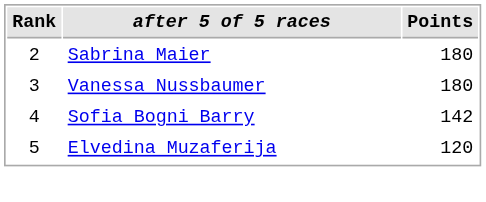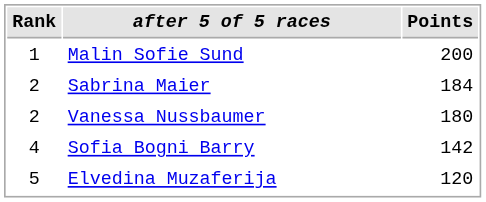 <table cellspacing="1" cellpadding="3" style="border:1px solid #aaa; font-size:86%;">
 <tr style="background:#e4e4e4;">
 <th style="border-bottom:1px solid #aaa; width:10px;">Rank</th>
 <th style="border-bottom:1px solid #aaa; width:200px; white-space:nowrap;"><em>after 5 of 5 races</em></th>
 <th style="border-bottom:1px solid #aaa; width:20px;">Points</th>
 </tr>
 <tr>
+<td style="text-align:center;">1</td>
+<td> <a href='#'>Malin Sofie Sund</a></td>
+<td align="right">200</td>
+</tr>
+<tr>
 <td style="text-align:center;">2</td>
 <td> <a href='#'>Sabrina Maier</a></td>
-<td align="right">180</td>
+<td align="right">184</td>
 </tr>
 <tr>
-<td style="text-align:center;">3</td>
+<td style="text-align:center;">2</td>
 <td> <a href='#'>Vanessa Nussbaumer</a></td>
 <td align="right">180</td>
 </tr>
 <tr>
 <td style="text-align:center;">4</td>
 <td> <a href='#'>Sofia Bogni Barry</a></td>
 <td align="right">142</td>
 </tr>
 <tr>
 <td style="text-align:center;">5</td>
 <td> <a href='#'>Elvedina Muzaferija</a></td>
 <td align="right">120</td>
 </tr>
 </table>
